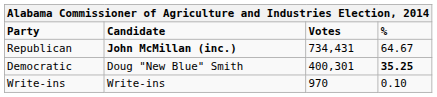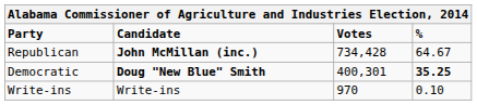 <table class="wikitable">
 <tr>
 <th colspan="4">Alabama Commissioner of Agriculture and Industries Election, 2014</th>
 </tr>
 <tr>
 <td><strong>Party</strong></td>
 <td><strong>Candidate</strong></td>
 <td><strong>Votes</strong></td>
 <td><strong>%</strong></td>
 </tr>
 <tr>
 <td>Republican</td>
 <td><strong>John McMillan (inc.)</strong></td>
-<td>734,431</td>
+<td>734,428</td>
 <td>64.67</td>
 </tr>
 <tr>
 <td>Democratic</td>
-<td>Doug "New Blue" Smith</td>
+<td><strong>Doug "New Blue" Smith</strong></td>
 <td>400,301</td>
 <td><strong>35.25</strong></td>
 </tr>
 <tr>
 <td>Write-ins</td>
 <td>Write-ins</td>
 <td>970</td>
 <td>0.10</td>
 </tr>
 </table>
